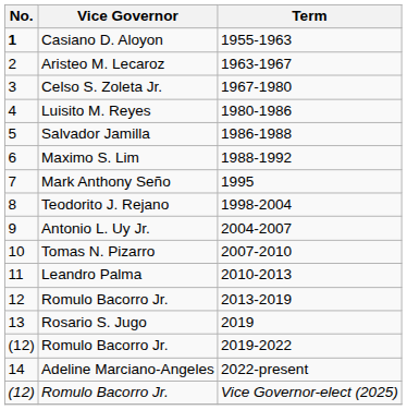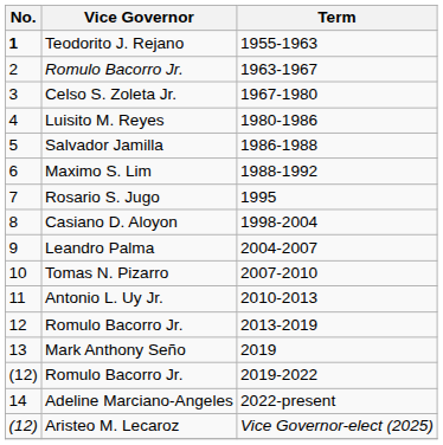 <table class="wikitable">
 <tr>
 <th>No.</th>
 <th>Vice Governor</th>
 <th>Term</th>
 </tr>
 <tr>
 <td><strong>1</strong></td>
-<td>Casiano D. Aloyon</td>
+<td>Teodorito J. Rejano</td>
 <td>1955-1963</td>
 </tr>
 <tr>
 <td>2</td>
-<td>Aristeo M. Lecaroz</td>
+<td><em>Romulo Bacorro Jr.</em></td>
 <td>1963-1967</td>
 </tr>
 <tr>
 <td>3</td>
 <td>Celso S. Zoleta Jr.</td>
 <td>1967-1980</td>
 </tr>
 <tr>
 <td>4</td>
 <td>Luisito M. Reyes</td>
 <td>1980-1986</td>
 </tr>
 <tr>
 <td>5</td>
 <td>Salvador Jamilla</td>
 <td>1986-1988</td>
 </tr>
 <tr>
 <td>6</td>
 <td>Maximo S. Lim</td>
 <td>1988-1992</td>
 </tr>
 <tr>
 <td>7</td>
-<td>Mark Anthony Seño</td>
+<td>Rosario S. Jugo</td>
 <td>1995</td>
 </tr>
 <tr>
 <td>8</td>
-<td>Teodorito J. Rejano</td>
+<td>Casiano D. Aloyon</td>
 <td>1998-2004</td>
 </tr>
 <tr>
 <td>9</td>
-<td>Antonio L. Uy Jr.</td>
+<td>Leandro Palma</td>
 <td>2004-2007</td>
 </tr>
 <tr>
 <td>10</td>
 <td>Tomas N. Pizarro</td>
 <td>2007-2010</td>
 </tr>
 <tr>
 <td>11</td>
-<td>Leandro Palma</td>
+<td>Antonio L. Uy Jr.</td>
 <td>2010-2013</td>
 </tr>
 <tr>
 <td>12</td>
 <td>Romulo Bacorro Jr.</td>
 <td>2013-2019</td>
 </tr>
 <tr>
 <td>13</td>
-<td>Rosario S. Jugo</td>
+<td>Mark Anthony Seño</td>
 <td>2019</td>
 </tr>
 <tr>
 <td>(12)</td>
 <td>Romulo Bacorro Jr.</td>
 <td>2019-2022</td>
 </tr>
 <tr>
 <td>14</td>
 <td>Adeline Marciano-Angeles</td>
 <td>2022-present</td>
 </tr>
 <tr>
 <td><em>(12)</em></td>
-<td><em>Romulo Bacorro Jr.</em></td>
+<td>Aristeo M. Lecaroz</td>
 <td><em>Vice Governor-elect (2025)</em></td>
 </tr>
 <tr>
 </tr>
 </table>
